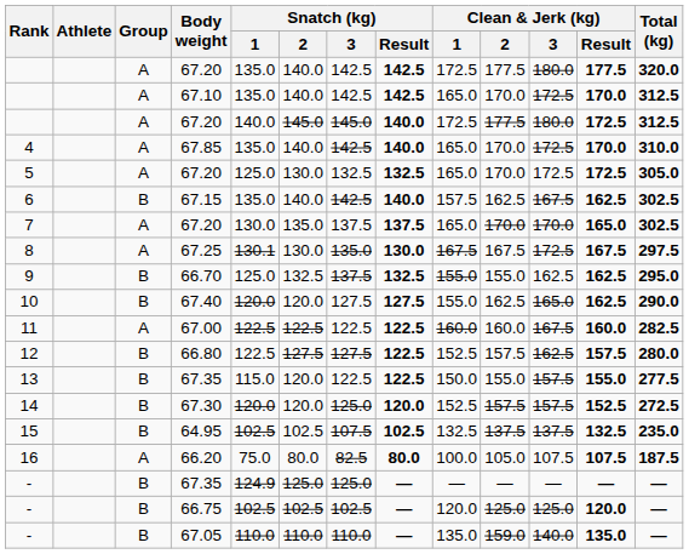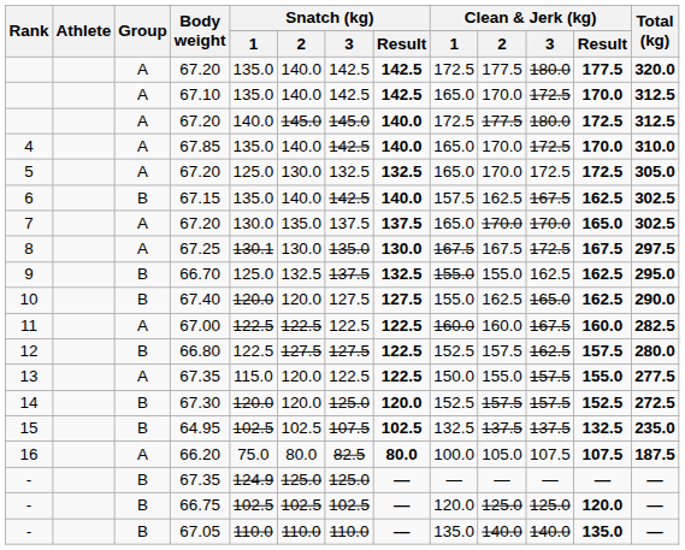 <table class="wikitable" style="text-align:center;">
 <tr>
 <th rowspan="2">Rank</th>
 <th rowspan="2">Athlete</th>
 <th rowspan="2">Group</th>
 <th rowspan="2">Body weight</th>
 <th colspan="4">Snatch (kg)</th>
 <th colspan="4">Clean & Jerk (kg)</th>
 <th rowspan="2">Total (kg)</th>
 </tr>
 <tr>
 <th>1</th>
 <th>2</th>
 <th>3</th>
 <th>Result</th>
 <th>1</th>
 <th>2</th>
 <th>3</th>
 <th>Result</th>
 </tr>
 <tr>
 <td></td>
 <td align="left"></td>
 <td>A</td>
 <td>67.20</td>
 <td>135.0</td>
 <td>140.0</td>
 <td>142.5</td>
 <td><strong>142.5</strong></td>
 <td>172.5</td>
 <td>177.5</td>
 <td><s>180.0</s></td>
 <td><strong>177.5</strong></td>
 <td><strong>320.0</strong></td>
 </tr>
 <tr>
 <td></td>
 <td align="left"></td>
 <td>A</td>
 <td>67.10</td>
 <td>135.0</td>
 <td>140.0</td>
 <td>142.5</td>
 <td><strong>142.5</strong></td>
 <td>165.0</td>
 <td>170.0</td>
 <td><s>172.5</s></td>
 <td><strong>170.0</strong></td>
 <td><strong>312.5</strong></td>
 </tr>
 <tr>
 <td></td>
 <td align="left"></td>
 <td>A</td>
 <td>67.20</td>
 <td>140.0</td>
 <td><s>145.0</s></td>
 <td><s>145.0</s></td>
 <td><strong>140.0</strong></td>
 <td>172.5</td>
 <td><s>177.5</s></td>
 <td><s>180.0</s></td>
 <td><strong>172.5</strong></td>
 <td><strong>312.5</strong></td>
 </tr>
 <tr>
 <td>4</td>
 <td align="left"></td>
 <td>A</td>
 <td>67.85</td>
 <td>135.0</td>
 <td>140.0</td>
 <td><s>142.5</s></td>
 <td><strong>140.0</strong></td>
 <td>165.0</td>
 <td>170.0</td>
 <td><s>172.5</s></td>
 <td><strong>170.0</strong></td>
 <td><strong>310.0</strong></td>
 </tr>
 <tr>
 <td>5</td>
 <td align="left"></td>
 <td>A</td>
 <td>67.20</td>
 <td>125.0</td>
 <td>130.0</td>
 <td>132.5</td>
 <td><strong>132.5</strong></td>
 <td>165.0</td>
 <td>170.0</td>
 <td>172.5</td>
 <td><strong>172.5</strong></td>
 <td><strong>305.0</strong></td>
 </tr>
 <tr>
 <td>6</td>
 <td align="left"></td>
 <td>B</td>
 <td>67.15</td>
 <td>135.0</td>
 <td>140.0</td>
 <td><s>142.5</s></td>
 <td><strong>140.0</strong></td>
 <td>157.5</td>
 <td>162.5</td>
 <td><s>167.5</s></td>
 <td><strong>162.5</strong></td>
 <td><strong>302.5</strong></td>
 </tr>
 <tr>
 <td>7</td>
 <td align="left"></td>
 <td>A</td>
 <td>67.20</td>
 <td>130.0</td>
 <td>135.0</td>
 <td>137.5</td>
 <td><strong>137.5</strong></td>
 <td>165.0</td>
 <td><s>170.0</s></td>
 <td><s>170.0</s></td>
 <td><strong>165.0</strong></td>
 <td><strong>302.5</strong></td>
 </tr>
 <tr>
 <td>8</td>
 <td align="left"></td>
 <td>A</td>
 <td>67.25</td>
 <td><s>130.1</s></td>
 <td>130.0</td>
 <td><s>135.0</s></td>
 <td><strong>130.0</strong></td>
 <td><s>167.5</s></td>
 <td>167.5</td>
 <td><s>172.5</s></td>
 <td><strong>167.5</strong></td>
 <td><strong>297.5</strong></td>
 </tr>
 <tr>
 <td>9</td>
 <td align="left"></td>
 <td>B</td>
 <td>66.70</td>
 <td>125.0</td>
 <td>132.5</td>
 <td><s>137.5</s></td>
 <td><strong>132.5</strong></td>
 <td><s>155.0</s></td>
 <td>155.0</td>
 <td>162.5</td>
 <td><strong>162.5</strong></td>
 <td><strong>295.0</strong></td>
 </tr>
 <tr>
 <td>10</td>
 <td align="left"></td>
 <td>B</td>
 <td>67.40</td>
 <td><s>120.0</s></td>
 <td>120.0</td>
 <td>127.5</td>
 <td><strong>127.5</strong></td>
 <td>155.0</td>
 <td>162.5</td>
 <td><s>165.0</s></td>
 <td><strong>162.5</strong></td>
 <td><strong>290.0</strong></td>
 </tr>
 <tr>
 <td>11</td>
 <td align="left"></td>
 <td>A</td>
 <td>67.00</td>
 <td><s>122.5</s></td>
 <td><s>122.5</s></td>
 <td>122.5</td>
 <td><strong>122.5</strong></td>
 <td><s>160.0</s></td>
 <td>160.0</td>
 <td><s>167.5</s></td>
 <td><strong>160.0</strong></td>
 <td><strong>282.5</strong></td>
 </tr>
 <tr>
 <td>12</td>
 <td align="left"></td>
 <td>B</td>
 <td>66.80</td>
 <td>122.5</td>
 <td><s>127.5</s></td>
 <td><s>127.5</s></td>
 <td><strong>122.5</strong></td>
 <td>152.5</td>
 <td>157.5</td>
 <td><s>162.5</s></td>
 <td><strong>157.5</strong></td>
 <td><strong>280.0</strong></td>
 </tr>
 <tr>
 <td>13</td>
 <td align="left"></td>
-<td>B</td>
+<td>A</td>
 <td>67.35</td>
 <td>115.0</td>
 <td>120.0</td>
 <td>122.5</td>
 <td><strong>122.5</strong></td>
 <td>150.0</td>
 <td>155.0</td>
 <td><s>157.5</s></td>
 <td><strong>155.0</strong></td>
 <td><strong>277.5</strong></td>
 </tr>
 <tr>
 <td>14</td>
 <td align="left"></td>
 <td>B</td>
 <td>67.30</td>
 <td><s>120.0</s></td>
 <td>120.0</td>
 <td><s>125.0</s></td>
 <td><strong>120.0</strong></td>
 <td>152.5</td>
 <td><s>157.5</s></td>
 <td><s>157.5</s></td>
 <td><strong>152.5</strong></td>
 <td><strong>272.5</strong></td>
 </tr>
 <tr>
 <td>15</td>
 <td align="left"></td>
 <td>B</td>
 <td>64.95</td>
 <td><s>102.5</s></td>
 <td>102.5</td>
 <td><s>107.5</s></td>
 <td><strong>102.5</strong></td>
 <td>132.5</td>
 <td><s>137.5</s></td>
 <td><s>137.5</s></td>
 <td><strong>132.5</strong></td>
 <td><strong>235.0</strong></td>
 </tr>
 <tr>
 <td>16</td>
 <td align="left"></td>
 <td>A</td>
 <td>66.20</td>
 <td>75.0</td>
 <td>80.0</td>
 <td><s>82.5</s></td>
 <td><strong>80.0</strong></td>
 <td>100.0</td>
 <td>105.0</td>
 <td>107.5</td>
 <td><strong>107.5</strong></td>
 <td><strong>187.5</strong></td>
 </tr>
 <tr>
 <td>-</td>
 <td align="left"></td>
 <td>B</td>
 <td>67.35</td>
 <td><s>124.9</s></td>
 <td><s>125.0</s></td>
 <td><s>125.0</s></td>
 <td><strong>—</strong></td>
 <td>—</td>
 <td>—</td>
 <td>—</td>
 <td><strong>—</strong></td>
 <td><strong>—</strong></td>
 </tr>
 <tr>
 <td>-</td>
 <td align="left"></td>
 <td>B</td>
 <td>66.75</td>
 <td><s>102.5</s></td>
 <td><s>102.5</s></td>
 <td><s>102.5</s></td>
 <td><strong>—</strong></td>
 <td>120.0</td>
 <td><s>125.0</s></td>
 <td><s>125.0</s></td>
 <td><strong>120.0</strong></td>
 <td><strong>—</strong></td>
 </tr>
 <tr>
 <td>-</td>
 <td align="left"></td>
 <td>B</td>
 <td>67.05</td>
 <td><s>110.0</s></td>
 <td><s>110.0</s></td>
 <td><s>110.0</s></td>
 <td><strong>—</strong></td>
 <td>135.0</td>
-<td><s>159.0</s></td>
+<td><s>140.0</s></td>
 <td><s>140.0</s></td>
 <td><strong>135.0</strong></td>
 <td><strong>—</strong></td>
 </tr>
 </table>
